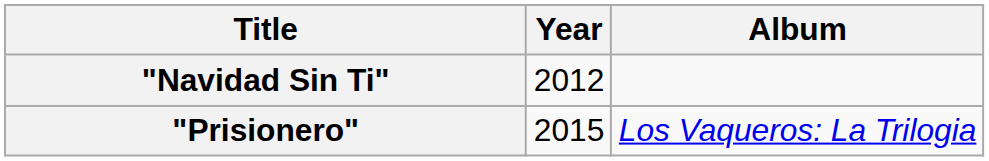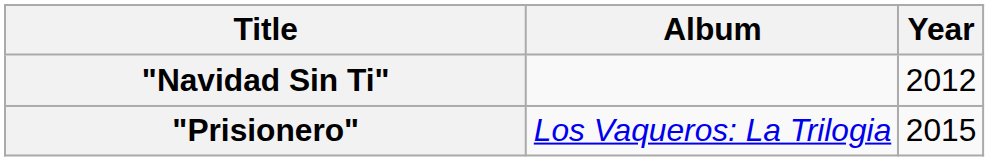 <table class="wikitable plainrowheaders" style="text-align:center;">
 <tr>
 <th scope="col" style="width:16em;">Title</th>
+<th scope="col">Album</th>
 <th scope="col">Year</th>
-<th scope="col">Album</th>
 </tr>
 <tr>
 <th scope="row">"Navidad Sin Ti"</th>
+<td></td>
 <td>2012</td>
-<td></td>
 </tr>
 <tr>
 <th scope="row">"Prisionero"<br></th>
+<td><em><a href='#'>Los Vaqueros: La Trilogia</a></em></td>
 <td>2015</td>
-<td><em><a href='#'>Los Vaqueros: La Trilogia</a></em></td>
 </tr>
 </table>
